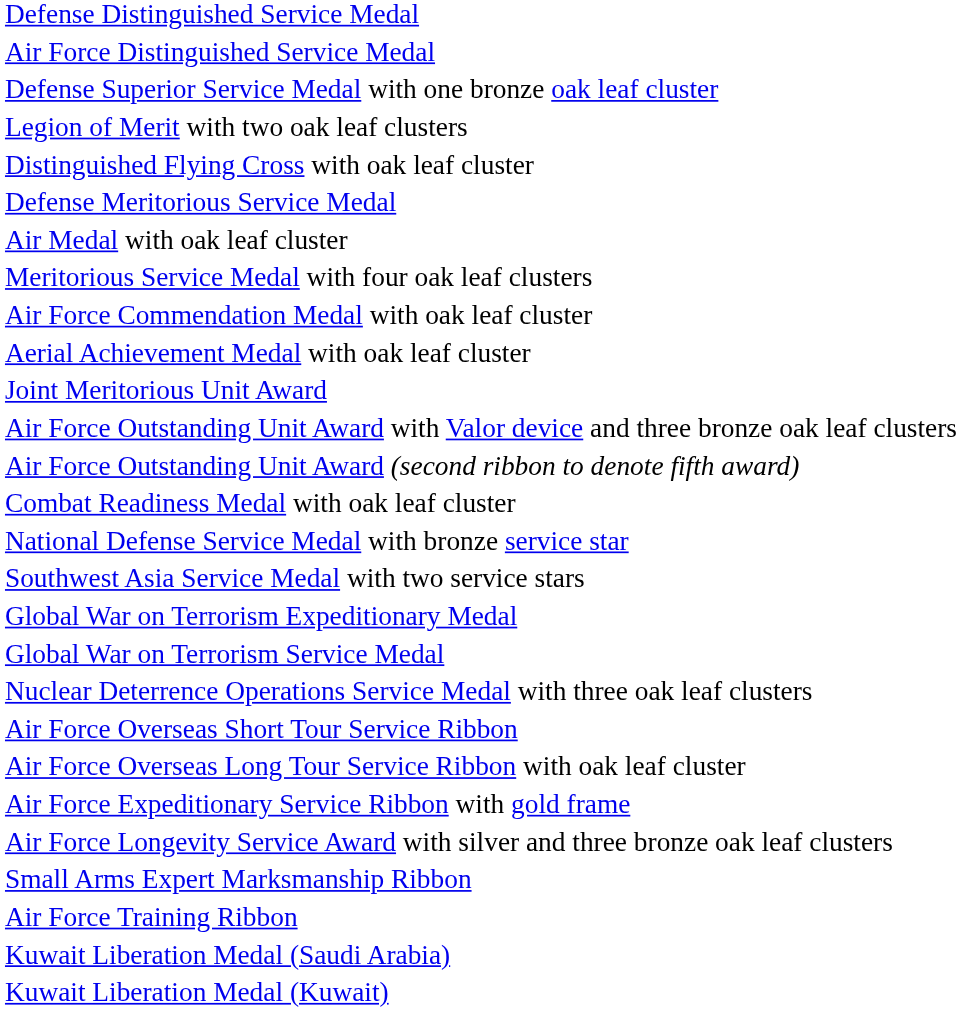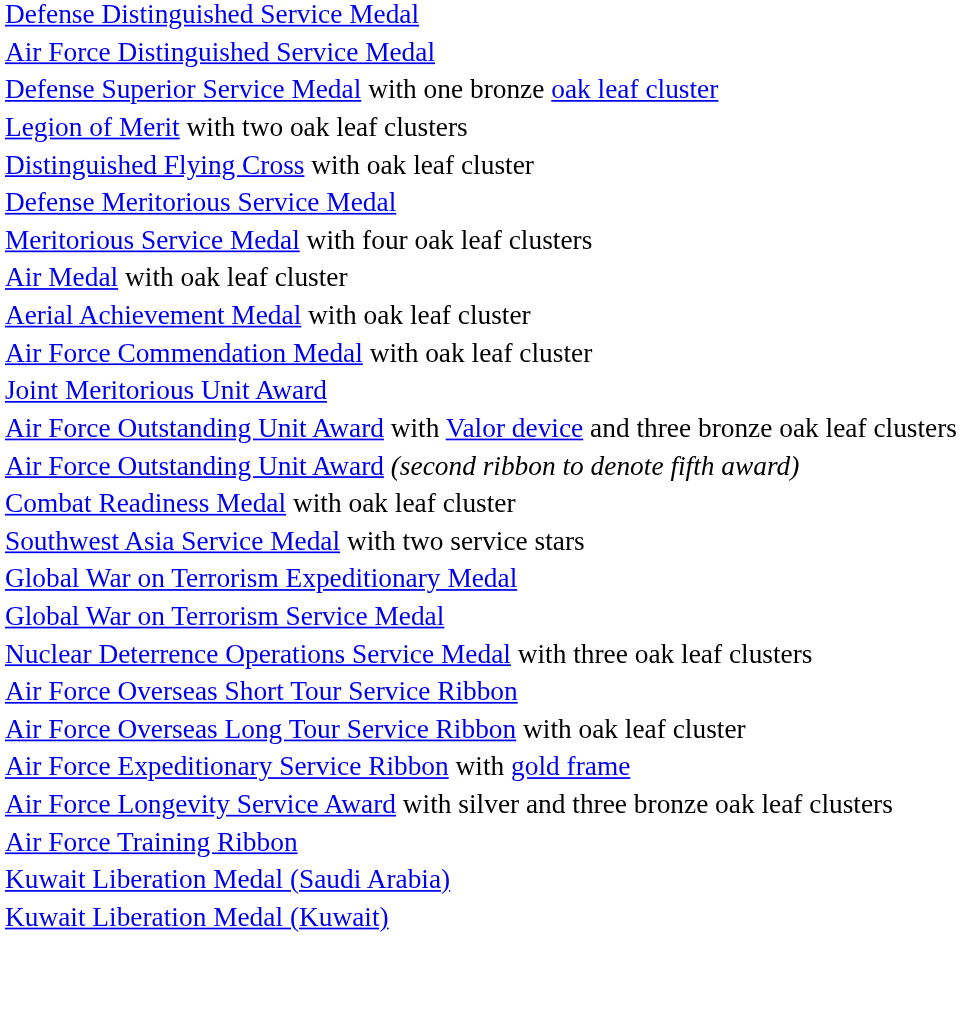 <table>
 <tr>
 <td></td>
 <td><a href='#'>Defense Distinguished Service Medal</a></td>
 </tr>
 <tr>
 <td></td>
 <td><a href='#'>Air Force Distinguished Service Medal</a></td>
 </tr>
 <tr>
 <td></td>
 <td><a href='#'>Defense Superior Service Medal</a> with one bronze <a href='#'>oak leaf cluster</a></td>
 </tr>
 <tr>
 <td><span></span><span></span></td>
 <td><a href='#'>Legion of Merit</a> with two oak leaf clusters</td>
 </tr>
 <tr>
 <td></td>
 <td><a href='#'>Distinguished Flying Cross</a> with oak leaf cluster</td>
 </tr>
 <tr>
 <td></td>
 <td><a href='#'>Defense Meritorious Service Medal</a></td>
 </tr>
 <tr>
-<td></td>
-<td><a href='#'>Air Medal</a> with oak leaf cluster</td>
-</tr>
-<tr>
 <td><span></span><span></span><span></span><span></span></td>
 <td><a href='#'>Meritorious Service Medal</a> with four oak leaf clusters</td>
 </tr>
 <tr>
 <td></td>
-<td><a href='#'>Air Force Commendation Medal</a> with oak leaf cluster</td>
+<td><a href='#'>Air Medal</a> with oak leaf cluster</td>
 </tr>
 <tr>
 <td></td>
 <td><a href='#'>Aerial Achievement Medal</a> with oak leaf cluster</td>
+</tr>
+<tr>
+<td></td>
+<td><a href='#'>Air Force Commendation Medal</a> with oak leaf cluster</td>
 </tr>
 <tr>
 <td></td>
 <td><a href='#'>Joint Meritorious Unit Award</a></td>
 </tr>
 <tr>
 <td><span></span><span></span><span></span><span></span></td>
 <td><a href='#'>Air Force Outstanding Unit Award</a> with <a href='#'>Valor device</a> and three bronze oak leaf clusters</td>
 </tr>
 <tr>
 <td></td>
 <td><a href='#'>Air Force Outstanding Unit Award</a> <em>(second ribbon to denote fifth award)</em></td>
 </tr>
 <tr>
 <td></td>
 <td><a href='#'>Combat Readiness Medal</a> with oak leaf cluster</td>
-</tr>
-<tr>
-<td></td>
-<td><a href='#'>National Defense Service Medal</a> with bronze <a href='#'>service star</a></td>
 </tr>
 <tr>
 <td><span></span><span></span></td>
 <td><a href='#'>Southwest Asia Service Medal</a> with two service stars</td>
 </tr>
 <tr>
 <td></td>
 <td><a href='#'>Global War on Terrorism Expeditionary Medal</a></td>
 </tr>
 <tr>
 <td></td>
 <td><a href='#'>Global War on Terrorism Service Medal</a></td>
 </tr>
 <tr>
 <td><span></span><span></span><span></span></td>
 <td><a href='#'>Nuclear Deterrence Operations Service Medal</a> with three oak leaf clusters</td>
 </tr>
 <tr>
 <td></td>
 <td><a href='#'>Air Force Overseas Short Tour Service Ribbon</a></td>
 </tr>
 <tr>
 <td></td>
 <td><a href='#'>Air Force Overseas Long Tour Service Ribbon</a> with oak leaf cluster</td>
 </tr>
 <tr>
 <td></td>
 <td><a href='#'>Air Force Expeditionary Service Ribbon</a> with <a href='#'>gold frame</a></td>
 </tr>
 <tr>
 <td><span></span><span></span><span></span><span></span></td>
 <td><a href='#'>Air Force Longevity Service Award</a> with silver and three bronze oak leaf clusters</td>
 </tr>
 <tr>
 <td></td>
-<td><a href='#'>Small Arms Expert Marksmanship Ribbon</a></td>
-</tr>
-<tr>
-<td></td>
 <td><a href='#'>Air Force Training Ribbon</a></td>
 </tr>
 <tr>
 <td></td>
 <td><a href='#'>Kuwait Liberation Medal (Saudi Arabia)</a></td>
 </tr>
 <tr>
 <td></td>
 <td><a href='#'>Kuwait Liberation Medal (Kuwait)</a></td>
 </tr>
 </table>
